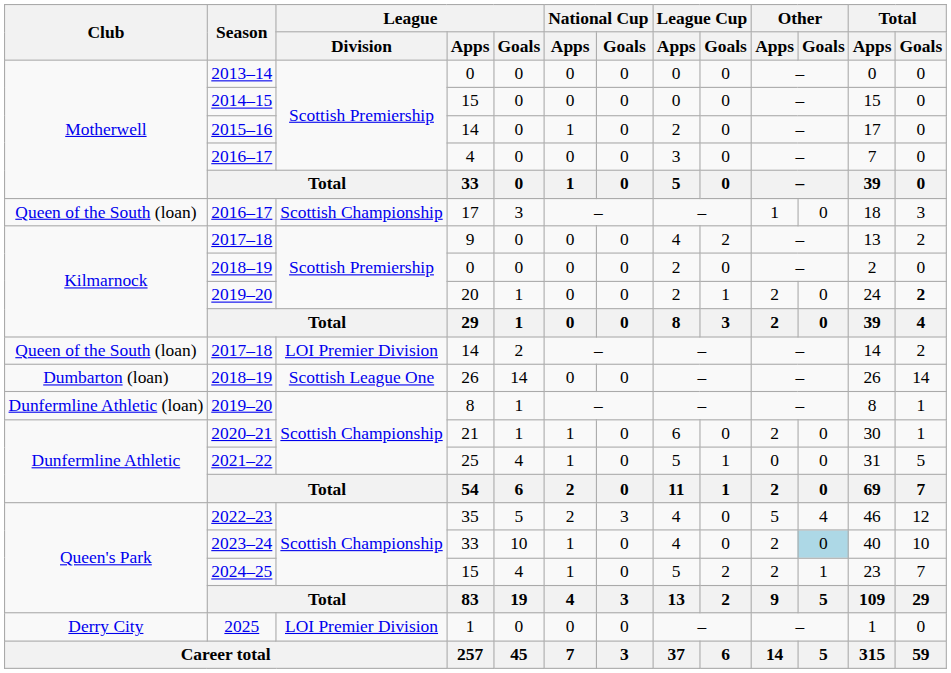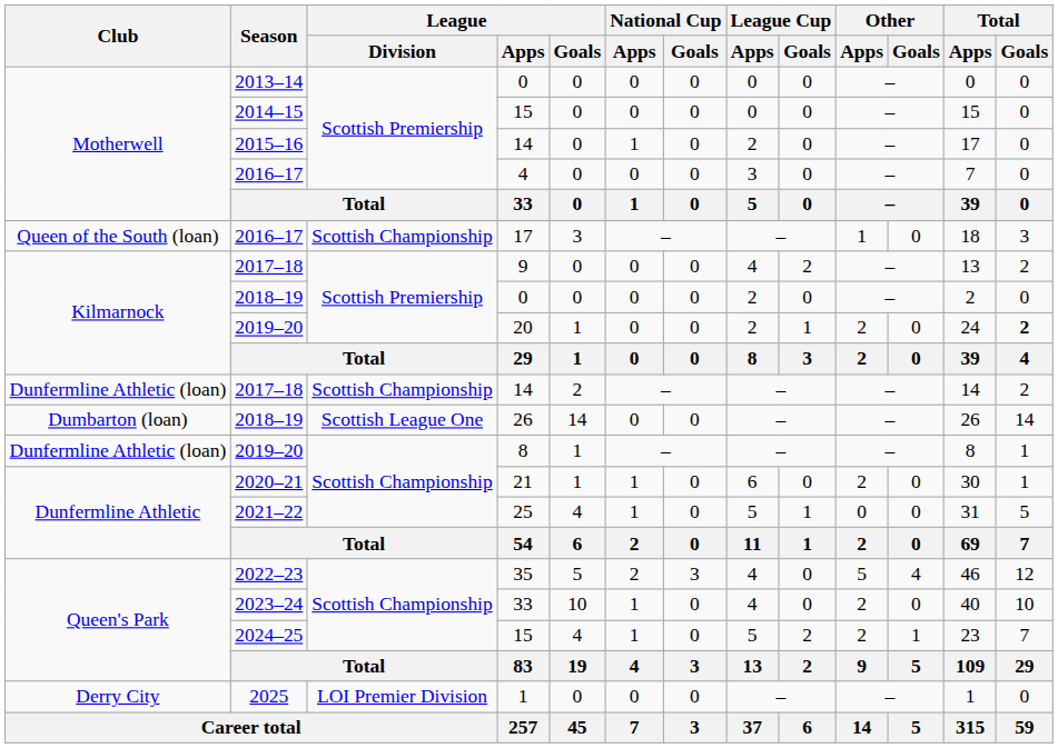 <table class="wikitable" style="text-align: center">
 <tr>
 <th rowspan="2">Club</th>
 <th rowspan="2">Season</th>
 <th colspan="3">League</th>
 <th colspan="2">National Cup</th>
 <th colspan="2">League Cup</th>
 <th colspan="2">Other</th>
 <th colspan="2">Total</th>
 </tr>
 <tr>
 <th>Division</th>
 <th>Apps</th>
 <th>Goals</th>
 <th>Apps</th>
 <th>Goals</th>
 <th>Apps</th>
 <th>Goals</th>
 <th>Apps</th>
 <th>Goals</th>
 <th>Apps</th>
 <th>Goals</th>
 </tr>
 <tr>
 <td rowspan="5"><a href='#'>Motherwell</a></td>
 <td><a href='#'>2013–14</a></td>
 <td rowspan="4"><a href='#'>Scottish Premiership</a></td>
 <td>0</td>
 <td>0</td>
 <td>0</td>
 <td>0</td>
 <td>0</td>
 <td>0</td>
 <td colspan="2">–</td>
 <td>0</td>
 <td>0</td>
 </tr>
 <tr>
 <td><a href='#'>2014–15</a></td>
 <td>15</td>
 <td>0</td>
 <td>0</td>
 <td>0</td>
 <td>0</td>
 <td>0</td>
 <td colspan="2">–</td>
 <td>15</td>
 <td>0</td>
 </tr>
 <tr>
 <td><a href='#'>2015–16</a></td>
 <td>14</td>
 <td>0</td>
 <td>1</td>
 <td>0</td>
 <td>2</td>
 <td>0</td>
 <td colspan="2">–</td>
 <td>17</td>
 <td>0</td>
 </tr>
 <tr>
 <td><a href='#'>2016–17</a></td>
 <td>4</td>
 <td>0</td>
 <td>0</td>
 <td>0</td>
 <td>3</td>
 <td>0</td>
 <td colspan="2">–</td>
 <td>7</td>
 <td>0</td>
 </tr>
 <tr>
 <th colspan="2">Total</th>
 <th>33</th>
 <th>0</th>
 <th>1</th>
 <th>0</th>
 <th>5</th>
 <th>0</th>
 <th colspan="2">–</th>
 <th>39</th>
 <th>0</th>
 </tr>
 <tr>
 <td><a href='#'>Queen of the South</a> (loan)</td>
 <td><a href='#'>2016–17</a></td>
 <td><a href='#'>Scottish Championship</a></td>
 <td>17</td>
 <td>3</td>
 <td colspan="2">–</td>
 <td colspan="2">–</td>
 <td>1</td>
 <td>0</td>
 <td>18</td>
 <td>3</td>
 </tr>
 <tr>
 <td rowspan=4><a href='#'>Kilmarnock</a></td>
 <td><a href='#'>2017–18</a></td>
 <td rowspan=3><a href='#'>Scottish Premiership</a></td>
 <td>9</td>
 <td>0</td>
 <td>0</td>
 <td>0</td>
 <td>4</td>
 <td>2</td>
 <td colspan="2">–</td>
 <td>13</td>
 <td>2</td>
 </tr>
 <tr>
 <td><a href='#'>2018–19</a></td>
 <td>0</td>
 <td>0</td>
 <td>0</td>
 <td>0</td>
 <td>2</td>
 <td>0</td>
 <td colspan="2">–</td>
 <td>2</td>
 <td>0</td>
 </tr>
 <tr>
 <td><a href='#'>2019–20</a></td>
 <td>20</td>
 <td>1</td>
 <td>0</td>
 <td>0</td>
 <td>2</td>
 <td>1</td>
 <td>2</td>
 <td>0</td>
 <td>24</td>
 <td><strong>2</strong></td>
 </tr>
 <tr>
 <th colspan=2>Total</th>
 <th>29</th>
 <th>1</th>
 <th>0</th>
 <th>0</th>
 <th>8</th>
 <th>3</th>
 <th>2</th>
 <th>0</th>
 <th>39</th>
 <th>4</th>
 </tr>
 <tr>
-<td><a href='#'>Queen of the South</a> (loan)</td>
+<td><a href='#'>Dunfermline Athletic</a> (loan)</td>
 <td><a href='#'>2017–18</a></td>
-<td><a href='#'>LOI Premier Division</a></td>
+<td><a href='#'>Scottish Championship</a></td>
 <td>14</td>
 <td>2</td>
 <td colspan="2">–</td>
 <td colspan="2">–</td>
 <td colspan="2">–</td>
 <td>14</td>
 <td>2</td>
 </tr>
 <tr>
 <td><a href='#'>Dumbarton</a> (loan)</td>
 <td><a href='#'>2018–19</a></td>
 <td><a href='#'>Scottish League One</a></td>
 <td>26</td>
 <td>14</td>
 <td>0</td>
 <td>0</td>
 <td colspan="2">–</td>
 <td colspan="2">–</td>
 <td>26</td>
 <td>14</td>
 </tr>
 <tr>
 <td><a href='#'>Dunfermline Athletic</a> (loan)</td>
 <td><a href='#'>2019–20</a></td>
 <td rowspan=3><a href='#'>Scottish Championship</a></td>
 <td>8</td>
 <td>1</td>
 <td colspan="2">–</td>
 <td colspan="2">–</td>
 <td colspan="2">–</td>
 <td>8</td>
 <td>1</td>
 </tr>
 <tr>
 <td rowspan="3"><a href='#'>Dunfermline Athletic</a></td>
 <td><a href='#'>2020–21</a></td>
 <td>21</td>
 <td>1</td>
 <td>1</td>
 <td>0</td>
 <td>6</td>
 <td>0</td>
 <td>2</td>
 <td>0</td>
 <td>30</td>
 <td>1</td>
 </tr>
 <tr>
 <td><a href='#'>2021–22</a></td>
 <td>25</td>
 <td>4</td>
 <td>1</td>
 <td>0</td>
 <td>5</td>
 <td>1</td>
 <td>0</td>
 <td>0</td>
 <td>31</td>
 <td>5</td>
 </tr>
 <tr>
 <th colspan="2">Total</th>
 <th>54</th>
 <th>6</th>
 <th>2</th>
 <th>0</th>
 <th>11</th>
 <th>1</th>
 <th>2</th>
 <th>0</th>
 <th>69</th>
 <th>7</th>
 </tr>
 <tr>
 <td rowspan="4"><a href='#'>Queen's Park</a></td>
 <td><a href='#'>2022–23</a></td>
 <td rowspan="3"><a href='#'>Scottish Championship</a></td>
 <td>35</td>
 <td>5</td>
 <td>2</td>
 <td>3</td>
 <td>4</td>
 <td>0</td>
 <td>5</td>
 <td>4</td>
 <td>46</td>
 <td>12</td>
 </tr>
 <tr>
 <td><a href='#'>2023–24</a></td>
 <td>33</td>
 <td>10</td>
 <td>1</td>
 <td>0</td>
 <td>4</td>
 <td>0</td>
 <td>2</td>
-<td style="background: lightblue;">0</td>
+<td>0</td>
 <td>40</td>
 <td>10</td>
 </tr>
 <tr>
 <td><a href='#'>2024–25</a></td>
 <td>15</td>
 <td>4</td>
 <td>1</td>
 <td>0</td>
 <td>5</td>
 <td>2</td>
 <td>2</td>
 <td>1</td>
 <td>23</td>
 <td>7</td>
 </tr>
 <tr>
 <th colspan="2">Total</th>
 <th>83</th>
 <th>19</th>
 <th>4</th>
 <th>3</th>
 <th>13</th>
 <th>2</th>
 <th>9</th>
 <th>5</th>
 <th>109</th>
 <th>29</th>
 </tr>
 <tr>
 <td><a href='#'>Derry City</a></td>
 <td><a href='#'>2025</a></td>
 <td><a href='#'>LOI Premier Division</a></td>
 <td>1</td>
 <td>0</td>
 <td>0</td>
 <td>0</td>
 <td colspan="2">–</td>
 <td colspan="2">–</td>
 <td>1</td>
 <td>0</td>
 </tr>
 <tr>
 <th colspan="3">Career total</th>
 <th>257</th>
 <th>45</th>
 <th>7</th>
 <th>3</th>
 <th>37</th>
 <th>6</th>
 <th>14</th>
 <th>5</th>
 <th>315</th>
 <th>59</th>
 </tr>
 </table>
